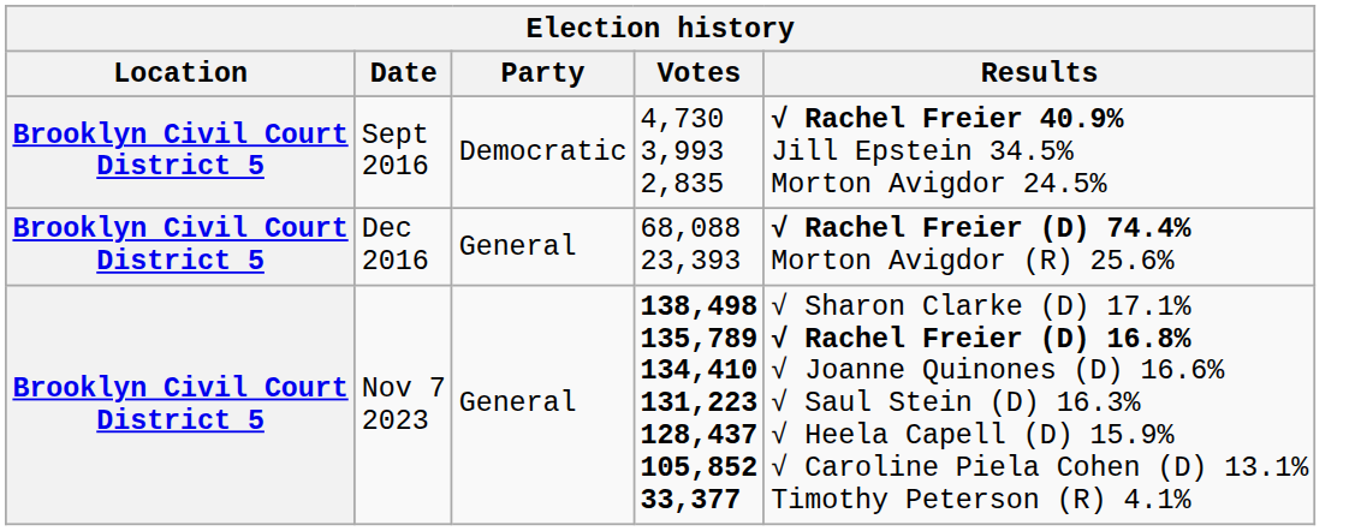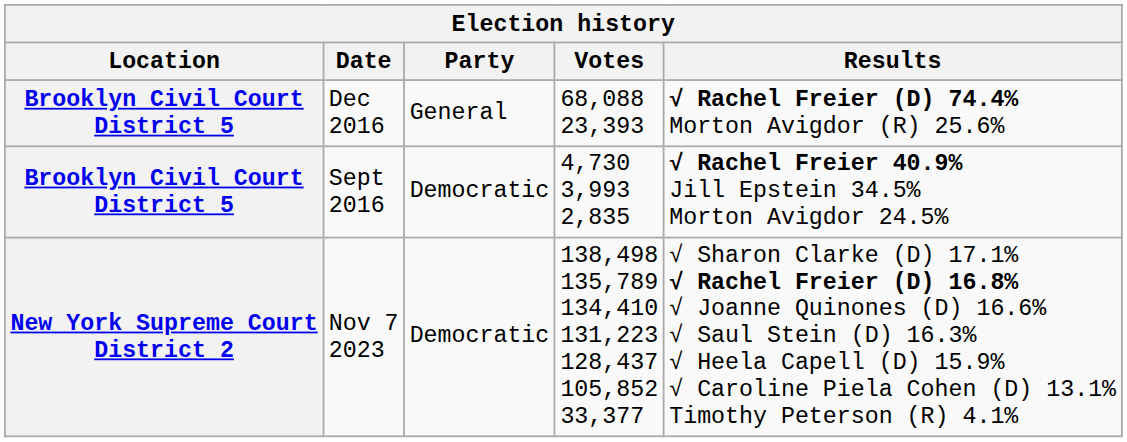 <table class="wikitable collapsible">
 <tr valign=bottom>
 <th colspan=5>Election history</th>
 </tr>
 <tr valign=bottom>
 <th>Location</th>
 <th>Date</th>
 <th>Party</th>
 <th>Votes</th>
 <th>Results</th>
 </tr>
 <tr>
 <th><a href='#'>Brooklyn Civil Court<br>District 5</a></th>
-<td>Sept<br>2016</td>
-<td>Democratic</td>
-<td>4,730<br>3,993<br>2,835</td>
-<td><strong>√ Rachel Freier 40.9%</strong><br>Jill Epstein 34.5%<br>Morton Avigdor 24.5%</td>
-</tr>
-<tr>
-<th><a href='#'>Brooklyn Civil Court<br>District 5</a></th>
 <td>Dec<br>2016</td>
 <td>General</td>
 <td>68,088<br>23,393</td>
 <td><strong>√ Rachel Freier (D) 74.4%</strong><br>Morton Avigdor (R) 25.6%</td>
 </tr>
 <tr>
 <th><a href='#'>Brooklyn Civil Court<br>District 5</a></th>
+<td>Sept<br>2016</td>
+<td>Democratic</td>
+<td>4,730<br>3,993<br>2,835</td>
+<td><strong>√ Rachel Freier 40.9%</strong><br>Jill Epstein 34.5%<br>Morton Avigdor 24.5%</td>
+</tr>
+<tr>
+<th><a href='#'>New York Supreme Court<br>District 2</a></th>
 <td>Nov 7<br>2023</td>
-<td>General</td>
-<td><strong>138,498<br> 135,789<br> 134,410<br> 131,223<br> 128,437<br> 105,852<br> 33,377<br></strong></td>
+<td>Democratic</td>
+<td>138,498<br> 135,789<br> 134,410<br> 131,223<br> 128,437<br> 105,852<br> 33,377<br></td>
 <td>√ Sharon Clarke (D) 17.1%<br> <strong>√ Rachel Freier (D) 16.8%</strong><br> √ Joanne Quinones (D) 16.6%<br> √ Saul Stein (D) 16.3%<br> √ Heela Capell (D) 15.9%<br> √ Caroline Piela Cohen (D) 13.1%<br> Timothy Peterson (R) 4.1%</td>
 </tr>
 </table>
